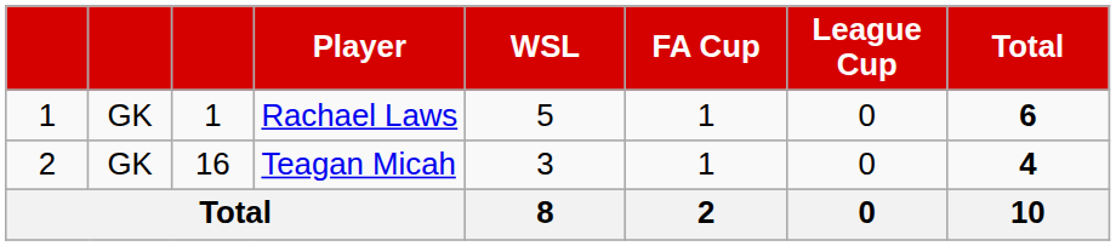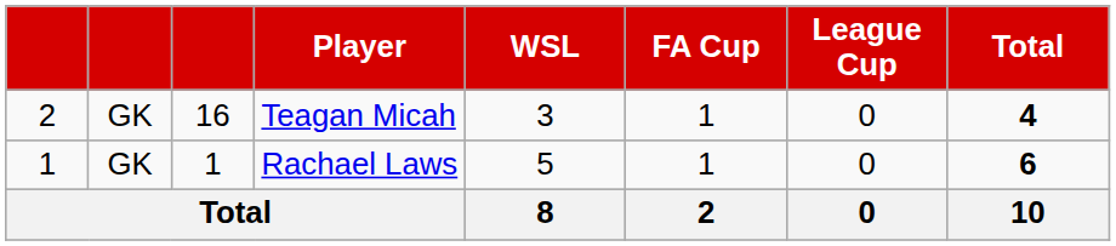 <table class="wikitable sortable" style="text-align:center">
 <tr>
 <th style="background:#d50000;color:white;width:35px"></th>
 <th style="background:#d50000;color:white;width:35px"></th>
 <th style="background:#d50000;color:white;width:35px"></th>
 <th style="background:#d50000;color:white">Player</th>
 <th style="background:#d50000;color:white;width:75px">WSL</th>
 <th style="background:#d50000;color:white;width:75px">FA Cup</th>
 <th style="background:#d50000;color:white;width:75px">League Cup</th>
 <th style="background:#d50000;color:white;width:75px">Total</th>
 </tr>
 <tr>
+<td rowspan=1>2</td>
+<td>GK</td>
+<td>16</td>
+<td style="text-align:left"> <a href='#'>Teagan Micah</a></td>
+<td>3</td>
+<td>1</td>
+<td>0</td>
+<td><strong>4</strong></td>
+</tr>
+<tr>
 <td rowspan=1>1</td>
 <td>GK</td>
 <td>1</td>
 <td style="text-align:left"> <a href='#'>Rachael Laws</a></td>
 <td>5</td>
 <td>1</td>
 <td>0</td>
 <td><strong>6</strong></td>
 </tr>
-<tr>
-<td rowspan=1>2</td>
-<td>GK</td>
-<td>16</td>
-<td style="text-align:left"> <a href='#'>Teagan Micah</a></td>
-<td>3</td>
-<td>1</td>
-<td>0</td>
-<td><strong>4</strong></td>
-</tr>
 <tr class="sortbottom">
 <th colspan="4">Total</th>
 <th>8</th>
 <th>2</th>
 <th>0</th>
 <th>10</th>
 </tr>
 </table>
